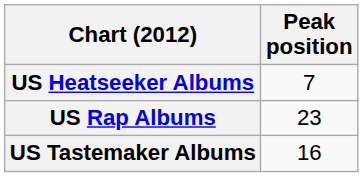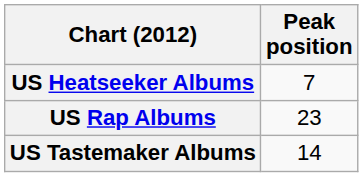 <table class="wikitable plainrowheaders" style="text-align:center">
 <tr>
 <th>Chart (2012)</th>
 <th>Peak<br>position</th>
 </tr>
 <tr>
 <th scope="row">US <a href='#'>Heatseeker Albums</a></th>
 <td>7</td>
 </tr>
 <tr>
 <th scope="row">US <a href='#'>Rap Albums</a></th>
 <td>23</td>
 </tr>
 <tr>
 <th scope="row">US Tastemaker Albums</th>
-<td>16</td>
+<td>14</td>
 </tr>
 </table>
